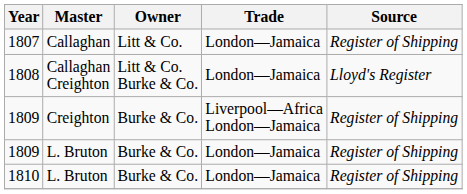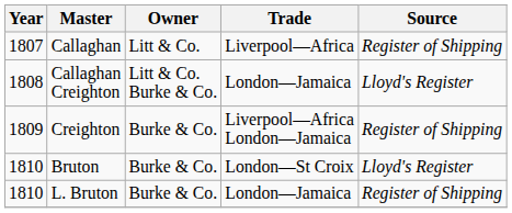 <table class="sortable wikitable">
 <tr>
 <th>Year</th>
 <th>Master</th>
 <th>Owner</th>
 <th>Trade</th>
 <th>Source</th>
 </tr>
 <tr>
 <td>1807</td>
 <td>Callaghan</td>
 <td>Litt & Co.</td>
-<td>London—Jamaica</td>
+<td>Liverpool—Africa</td>
 <td><em>Register of Shipping</em></td>
 </tr>
 <tr>
 <td>1808</td>
 <td>Callaghan<br>Creighton</td>
 <td>Litt & Co.<br>Burke & Co.</td>
 <td>London—Jamaica</td>
 <td><em>Lloyd's Register</em></td>
 </tr>
 <tr>
 <td>1809</td>
 <td>Creighton</td>
 <td>Burke & Co.</td>
 <td>Liverpool—Africa<br>London—Jamaica</td>
 <td><em>Register of Shipping</em></td>
 </tr>
 <tr>
-<td>1809</td>
-<td>L. Bruton</td>
+<td>1810</td>
+<td>Bruton</td>
 <td>Burke & Co.</td>
-<td>London—Jamaica</td>
-<td><em>Register of Shipping</em></td>
+<td>London—St Croix</td>
+<td><em>Lloyd's Register</em></td>
 </tr>
 <tr>
 <td>1810</td>
 <td>L. Bruton</td>
 <td>Burke & Co.</td>
 <td>London—Jamaica</td>
 <td><em>Register of Shipping</em></td>
 </tr>
 <tr>
 </tr>
 </table>
